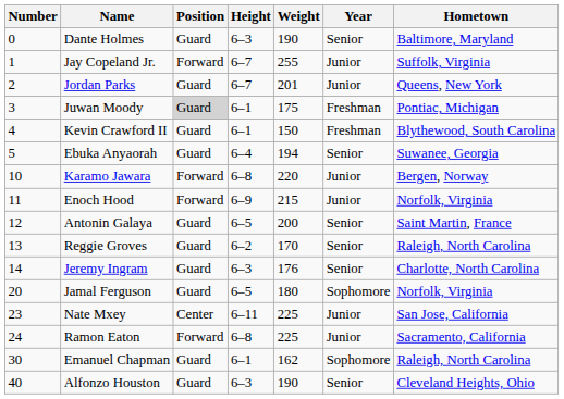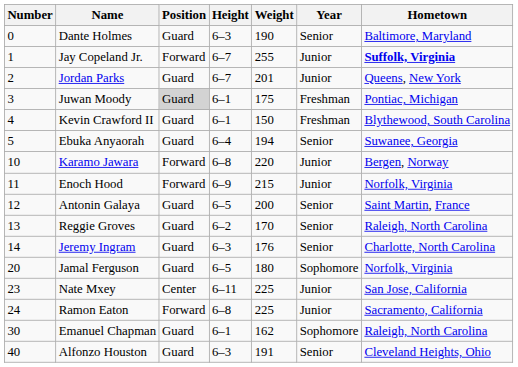 <table class="wikitable sortable" style="font-size: 95%;">
 <tr>
 <th>Number</th>
 <th>Name</th>
 <th>Position</th>
 <th>Height</th>
 <th>Weight</th>
 <th>Year</th>
 <th>Hometown</th>
 </tr>
 <tr>
 <td>0</td>
 <td>Dante Holmes</td>
 <td>Guard</td>
 <td>6–3</td>
 <td>190</td>
 <td>Senior</td>
 <td><a href='#'>Baltimore, Maryland</a></td>
 </tr>
 <tr>
 <td>1</td>
 <td>Jay Copeland Jr.</td>
 <td>Forward</td>
 <td>6–7</td>
 <td>255</td>
 <td>Junior</td>
-<td><a href='#'>Suffolk, Virginia</a></td>
+<td><strong><a href='#'>Suffolk, Virginia</a></strong></td>
 </tr>
 <tr>
 <td>2</td>
 <td><a href='#'>Jordan Parks</a></td>
 <td>Guard</td>
 <td>6–7</td>
 <td>201</td>
 <td>Junior</td>
 <td><a href='#'>Queens</a>, <a href='#'>New York</a></td>
 </tr>
 <tr>
 <td>3</td>
 <td>Juwan Moody</td>
 <td style="background: lightgrey;">Guard</td>
 <td>6–1</td>
 <td>175</td>
 <td>Freshman</td>
 <td><a href='#'>Pontiac, Michigan</a></td>
 </tr>
 <tr>
 <td>4</td>
 <td>Kevin Crawford II</td>
 <td>Guard</td>
 <td>6–1</td>
 <td>150</td>
 <td>Freshman</td>
 <td><a href='#'>Blythewood, South Carolina</a></td>
 </tr>
 <tr>
 <td>5</td>
 <td>Ebuka Anyaorah</td>
 <td>Guard</td>
 <td>6–4</td>
 <td>194</td>
 <td>Senior</td>
 <td><a href='#'>Suwanee, Georgia</a></td>
 </tr>
 <tr>
 <td>10</td>
 <td><a href='#'>Karamo Jawara</a></td>
 <td>Forward</td>
 <td>6–8</td>
 <td>220</td>
 <td>Junior</td>
 <td><a href='#'>Bergen</a>, <a href='#'>Norway</a></td>
 </tr>
 <tr>
 <td>11</td>
 <td>Enoch Hood</td>
 <td>Forward</td>
 <td>6–9</td>
 <td>215</td>
 <td>Junior</td>
 <td><a href='#'>Norfolk, Virginia</a></td>
 </tr>
 <tr>
 <td>12</td>
 <td>Antonin Galaya</td>
 <td>Guard</td>
 <td>6–5</td>
 <td>200</td>
 <td>Senior</td>
 <td><a href='#'>Saint Martin</a>, <a href='#'>France</a></td>
 </tr>
 <tr>
 <td>13</td>
 <td>Reggie Groves</td>
 <td>Guard</td>
 <td>6–2</td>
 <td>170</td>
 <td>Senior</td>
 <td><a href='#'>Raleigh, North Carolina</a></td>
 </tr>
 <tr>
 <td>14</td>
 <td><a href='#'>Jeremy Ingram</a></td>
 <td>Guard</td>
 <td>6–3</td>
 <td>176</td>
 <td>Senior</td>
 <td><a href='#'>Charlotte, North Carolina</a></td>
 </tr>
 <tr>
 <td>20</td>
 <td>Jamal Ferguson</td>
 <td>Guard</td>
 <td>6–5</td>
 <td>180</td>
 <td>Sophomore</td>
 <td><a href='#'>Norfolk, Virginia</a></td>
 </tr>
 <tr>
 <td>23</td>
 <td>Nate Mxey</td>
 <td>Center</td>
 <td>6–11</td>
 <td>225</td>
 <td>Junior</td>
 <td><a href='#'>San Jose, California</a></td>
 </tr>
 <tr>
 <td>24</td>
 <td>Ramon Eaton</td>
 <td>Forward</td>
 <td>6–8</td>
 <td>225</td>
 <td>Junior</td>
 <td><a href='#'>Sacramento, California</a></td>
 </tr>
 <tr>
 <td>30</td>
 <td>Emanuel Chapman</td>
 <td>Guard</td>
 <td>6–1</td>
 <td>162</td>
 <td>Sophomore</td>
 <td><a href='#'>Raleigh, North Carolina</a></td>
 </tr>
 <tr>
 <td>40</td>
 <td>Alfonzo Houston</td>
 <td>Guard</td>
 <td>6–3</td>
-<td>190</td>
+<td>191</td>
 <td>Senior</td>
 <td><a href='#'>Cleveland Heights, Ohio</a></td>
 </tr>
 </table>
